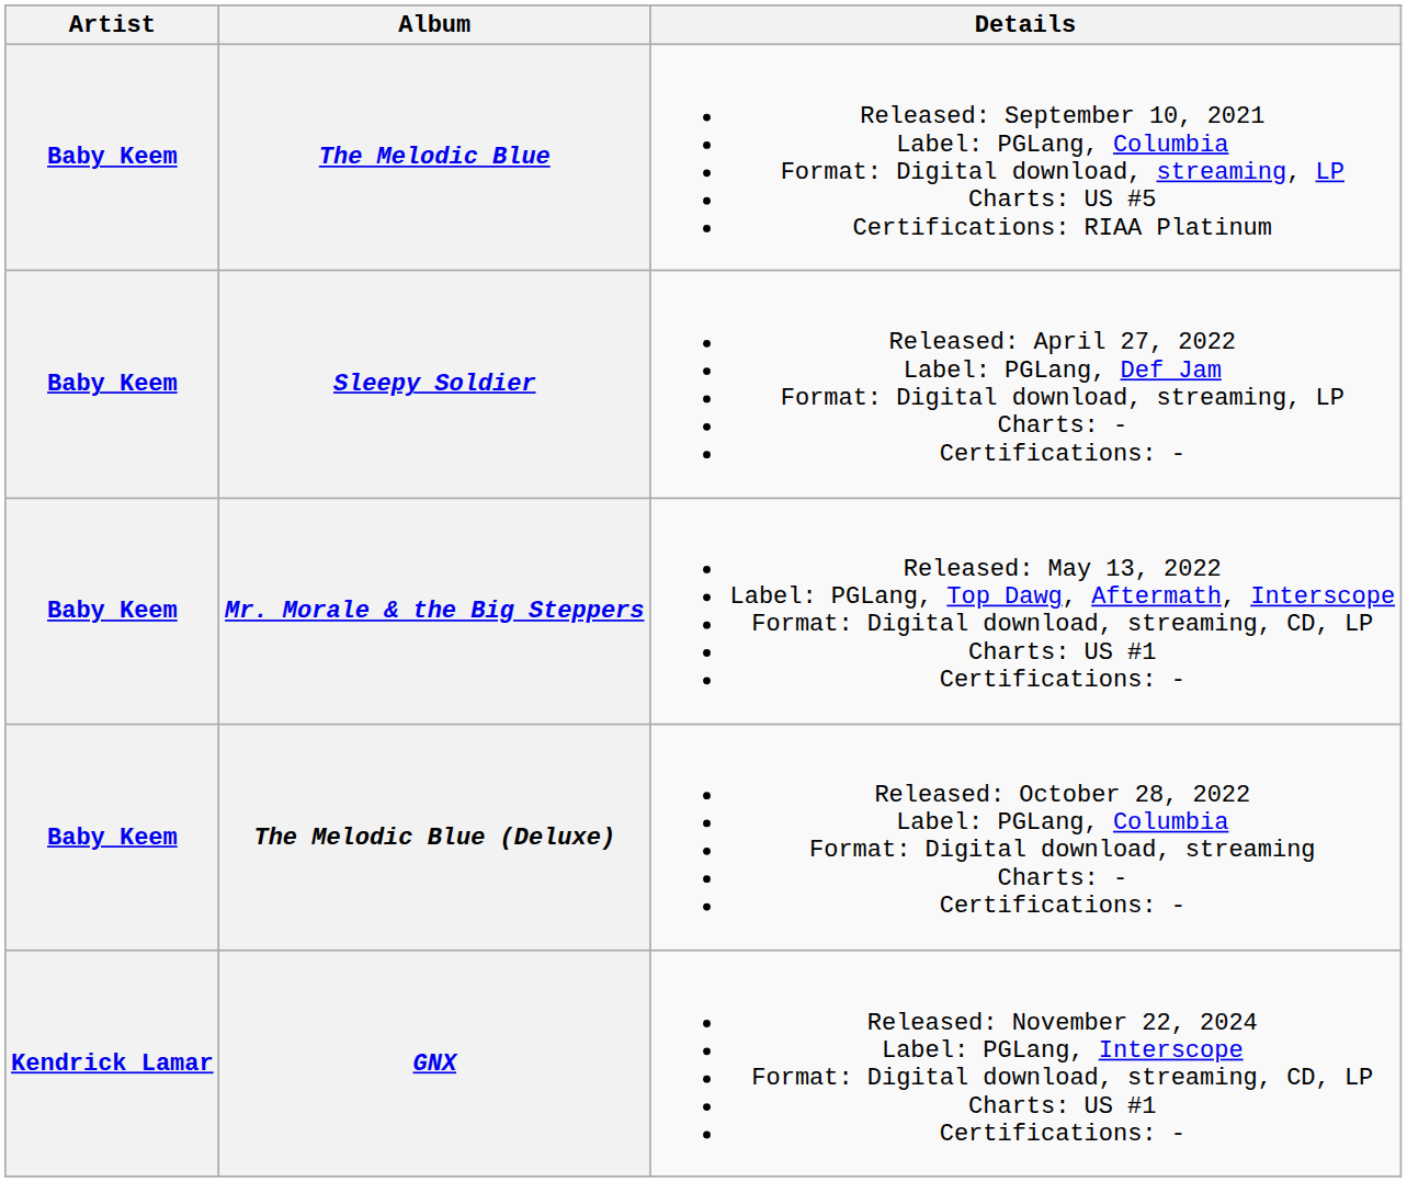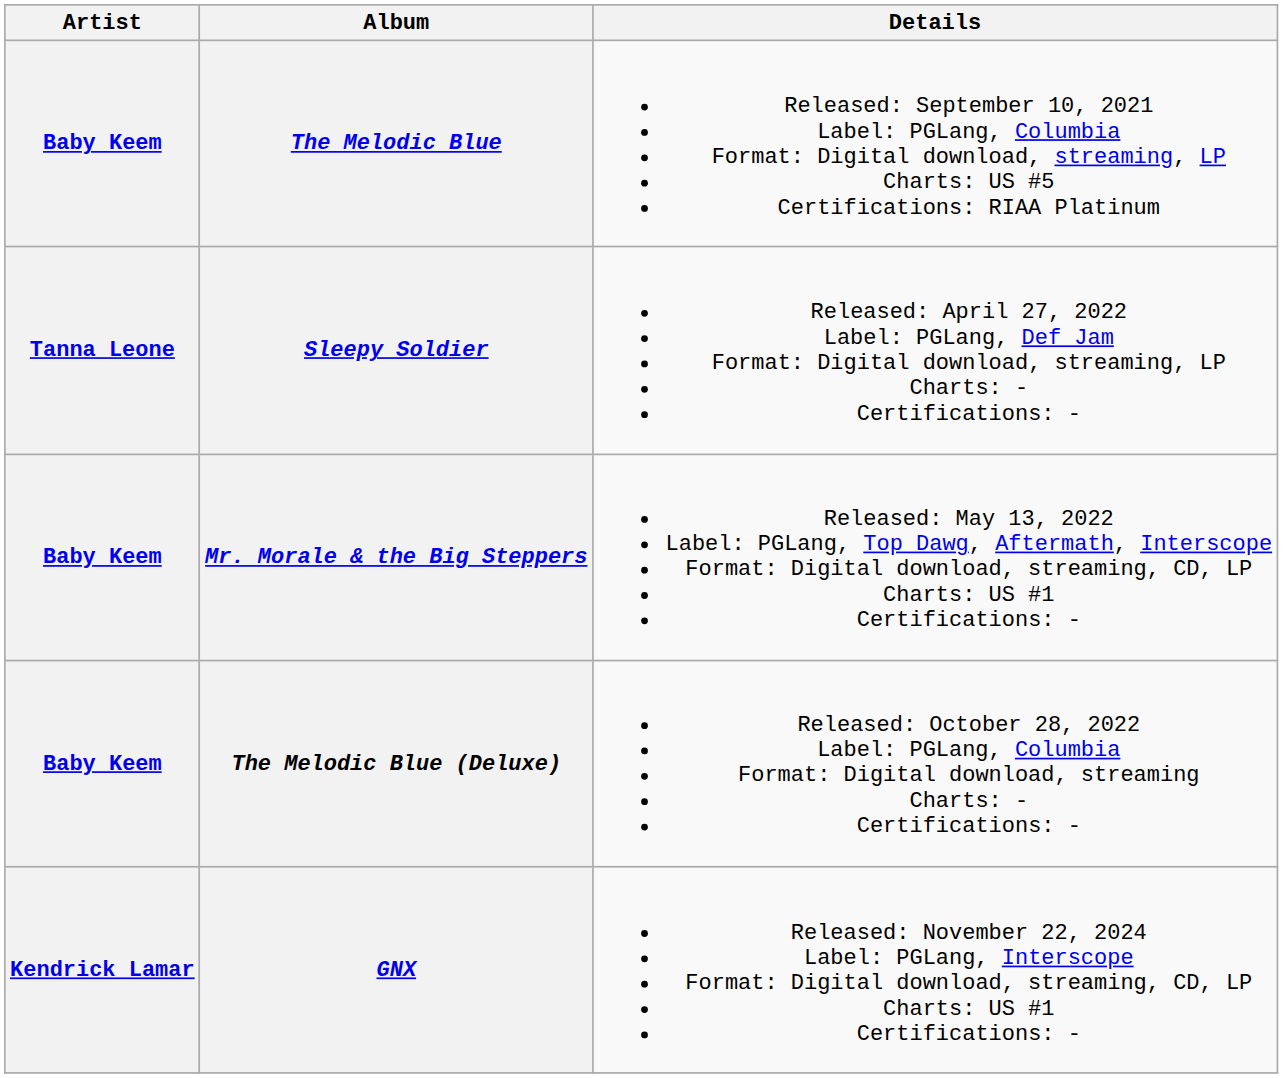 <table class="wikitable plainrowheaders" style="text-align:center;">
 <tr>
 <th>Artist</th>
 <th>Album</th>
 <th>Details</th>
 </tr>
 <tr>
 <th scope="row"><a href='#'>Baby Keem</a></th>
 <th scope="row"><em><a href='#'>The Melodic Blue</a></em></th>
 <td><br><ul><li>Released: September 10, 2021</li><li>Label: PGLang, <a href='#'>Columbia</a></li><li>Format: Digital download, <a href='#'>streaming</a>, <a href='#'>LP</a></li><li>Charts: US #5</li><li>Certifications: RIAA Platinum</li></ul></td>
 </tr>
 <tr>
-<th scope="row"><a href='#'>Baby Keem</a></th>
+<th scope="row"><a href='#'>Tanna Leone</a></th>
 <th scope="row"><a href='#'><em>Sleepy Soldier</em></a></th>
 <td><br><ul><li>Released: April 27, 2022</li><li>Label: PGLang, <a href='#'>Def Jam</a></li><li>Format: Digital download, streaming, LP</li><li>Charts: -</li><li>Certifications: -</li></ul></td>
 </tr>
 <tr>
 <th scope="row"><a href='#'>Baby Keem</a></th>
 <th scope="row"><em><a href='#'>Mr. Morale & the Big Steppers</a></em></th>
 <td><br><ul><li>Released: May 13, 2022</li><li>Label: PGLang, <a href='#'>Top Dawg</a>, <a href='#'>Aftermath</a>, <a href='#'>Interscope</a></li><li>Format: Digital download, streaming, CD, LP</li><li>Charts: US #1</li><li>Certifications: -</li></ul></td>
 </tr>
 <tr>
 <th scope="row"><a href='#'>Baby Keem</a></th>
 <th scope="row"><em>The Melodic Blue (Deluxe)</em></th>
 <td><br><ul><li>Released: October 28, 2022</li><li>Label: PGLang, <a href='#'>Columbia</a></li><li>Format: Digital download, streaming</li><li>Charts: -</li><li>Certifications: -</li></ul></td>
 </tr>
 <tr>
 <th scope="row"><a href='#'>Kendrick Lamar</a></th>
 <th scope="row"><em><a href='#'>GNX</a></em></th>
 <td><br><ul><li>Released: November 22, 2024</li><li>Label: PGLang, <a href='#'>Interscope</a></li><li>Format: Digital download, streaming, CD, LP</li><li>Charts: US #1</li><li>Certifications: -</li></ul></td>
 </tr>
 </table>
